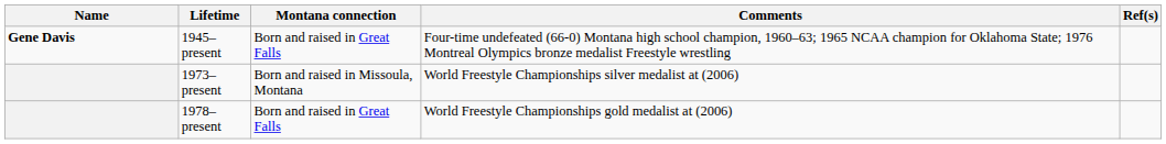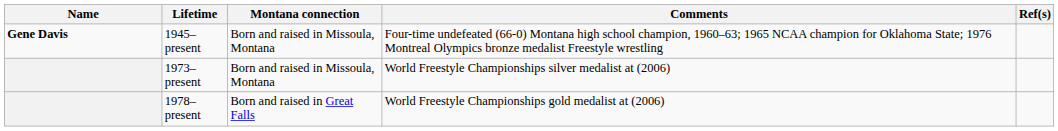 <table class="sortable wikitable plainrowheaders" width="85%">
 <tr>
 <th width="15%" scope="col">Name</th>
 <th scope="col">Lifetime</th>
 <th class="unsortable" scope="col">Montana connection</th>
 <th class="unsortable" scope="col">Comments</th>
 <th class="unsortable" width="2%" scope="col">Ref(s)</th>
 </tr>
 <tr valign="top">
 <td><strong>Gene Davis</strong></td>
 <td>1945–present</td>
-<td>Born and raised in <a href='#'>Great Falls</a></td>
+<td>Born and raised in Missoula, Montana</td>
 <td>Four-time undefeated (66-0) Montana high school champion, 1960–63; 1965 NCAA champion for Oklahoma State; 1976 Montreal Olympics bronze medalist Freestyle wrestling</td>
 <td></td>
 </tr>
 <tr valign="top">
 <th scope="row"></th>
 <td>1973–present</td>
 <td>Born and raised in Missoula, Montana</td>
 <td>World Freestyle Championships silver medalist at  (2006)</td>
 <td align="center"></td>
 </tr>
 <tr valign="top">
 <th scope="row"></th>
 <td>1978–present</td>
 <td>Born and raised in <a href='#'>Great Falls</a></td>
 <td>World Freestyle Championships gold medalist at  (2006)</td>
 <td align="center"></td>
 </tr>
 </table>
